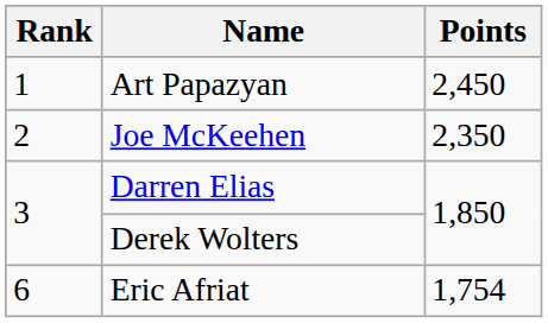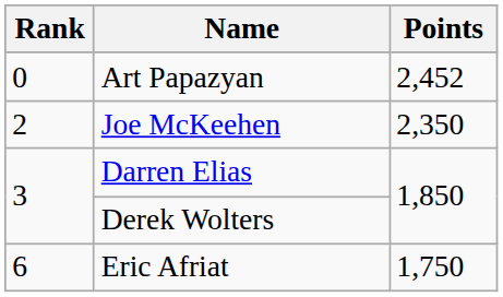 <table class="wikitable">
 <tr>
 <th style="width:40px;">Rank</th>
 <th style="width:150px;">Name</th>
 <th style="width:50px;">Points</th>
 </tr>
 <tr>
-<td>1</td>
+<td>0</td>
 <td>Art Papazyan</td>
-<td>2,450</td>
+<td>2,452</td>
 </tr>
 <tr>
 <td>2</td>
 <td><a href='#'>Joe McKeehen</a></td>
 <td>2,350</td>
 </tr>
 <tr>
 <td rowspan=2>3</td>
 <td><a href='#'>Darren Elias</a></td>
 <td rowspan=2>1,850</td>
 </tr>
 <tr>
 <td>Derek Wolters</td>
 </tr>
 <tr>
 <td>6</td>
 <td>Eric Afriat</td>
-<td>1,754</td>
+<td>1,750</td>
 </tr>
 </table>
